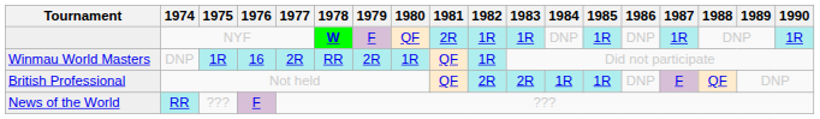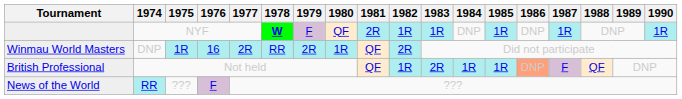 <table class="wikitable" style="width:75%; margin:0">
 <tr>
 <th>Tournament</th>
 <th>1974</th>
 <th>1975</th>
 <th>1976</th>
 <th>1977</th>
 <th>1978</th>
 <th>1979</th>
 <th>1980</th>
 <th>1981</th>
 <th>1982</th>
 <th>1983</th>
 <th>1984</th>
 <th>1985</th>
 <th>1986</th>
 <th>1987</th>
 <th>1988</th>
 <th>1989</th>
 <th>1990</th>
 </tr>
 <tr>
 <td style="background:#efefef;"></td>
 <td colspan="4" style="text-align:center; color:#ccc;">NYF</td>
 <td style="text-align:center; background:lime;"><strong><a href='#'>W</a></strong></td>
 <td style="text-align:center; background:thistle;"><a href='#'>F</a></td>
 <td style="text-align:center; background:#ffebcd;"><a href='#'>QF</a></td>
 <td style="text-align:center; background:#afeeee;"><a href='#'>2R</a></td>
 <td style="text-align:center; background:#afeeee;"><a href='#'>1R</a></td>
 <td style="text-align:center; background:#afeeee;"><a href='#'>1R</a></td>
 <td style="text-align:center; color:#ccc;">DNP</td>
 <td style="text-align:center; background:#afeeee;"><a href='#'>1R</a></td>
 <td style="text-align:center; color:#ccc;">DNP</td>
 <td style="text-align:center; background:#afeeee;"><a href='#'>1R</a></td>
 <td colspan="2" style="text-align:center; color:#ccc;">DNP</td>
 <td style="text-align:center; background:#afeeee;"><a href='#'>1R</a></td>
 </tr>
 <tr>
 <td style="background:#efefef;"><a href='#'>Winmau World Masters</a></td>
 <td style="text-align:center; color:#ccc;">DNP</td>
 <td style="text-align:center; background:#afeeee;"><a href='#'>1R</a></td>
 <td style="text-align:center; background:#afeeee;"><a href='#'>16</a></td>
 <td style="text-align:center; background:#afeeee;"><a href='#'>2R</a></td>
 <td style="text-align:center; background:#afeeee;"><a href='#'>RR</a></td>
 <td style="text-align:center; background:#afeeee;"><a href='#'>2R</a></td>
 <td style="text-align:center; background:#afeeee;"><a href='#'>1R</a></td>
 <td style="text-align:center; background:#ffebcd;"><a href='#'>QF</a></td>
-<td style="text-align:center; background:#afeeee;"><a href='#'>1R</a></td>
+<td style="text-align:center; background:#afeeee;"><a href='#'>2R</a></td>
 <td colspan="8" style="text-align:center; color:#ccc;">Did not participate</td>
 </tr>
 <tr>
 <td style="background:#efefef;"><a href='#'>British Professional</a></td>
 <td colspan="7" style="text-align:center; color:#ccc;">Not held</td>
 <td style="text-align:center; background:#ffebcd;"><a href='#'>QF</a></td>
-<td style="text-align:center; background:#afeeee;"><a href='#'>2R</a></td>
+<td style="text-align:center; background:#afeeee;"><a href='#'>1R</a></td>
 <td style="text-align:center; background:#afeeee;"><a href='#'>2R</a></td>
 <td style="text-align:center; background:#afeeee;"><a href='#'>1R</a></td>
 <td style="text-align:center; background:#afeeee;"><a href='#'>1R</a></td>
-<td style="text-align:center; color:#ccc;">DNP</td>
+<td style="background: lightsalmon; text-align:center; color:#ccc;">DNP</td>
 <td style="text-align:center; background:thistle;"><a href='#'>F</a></td>
 <td style="text-align:center; background:#ffebcd;"><a href='#'>QF</a></td>
 <td colspan="2" style="text-align:center; color:#ccc;">DNP</td>
 </tr>
 <tr>
 <td style="background:#efefef;"><a href='#'>News of the World</a></td>
 <td style="text-align:center; background:#afeeee;"><a href='#'>RR</a></td>
 <td style="text-align:center; color:#ccc;">???</td>
 <td style="text-align:center; background:thistle;"><a href='#'>F</a></td>
 <td colspan="14" style="text-align:center; color:#ccc;">???</td>
 </tr>
 </table>
